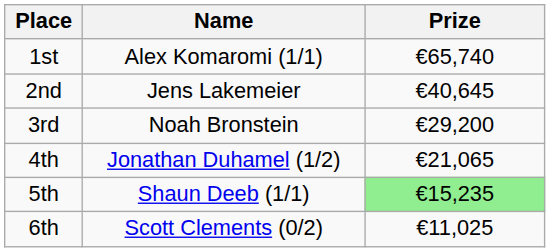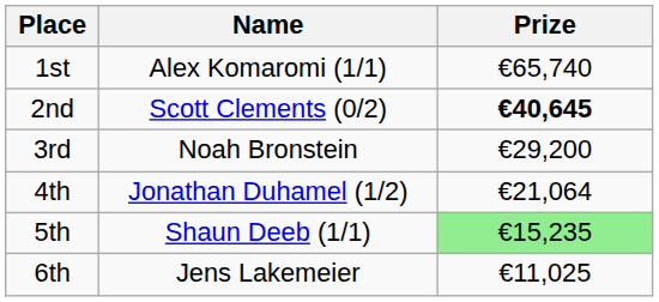 <table class="wikitable">
 <tr>
 <th width="50">Place</th>
 <th width="200">Name</th>
 <th width="125">Prize</th>
 </tr>
 <tr>
 <td align="center">1st</td>
 <td align="center">Alex Komaromi (1/1)</td>
 <td align="center">€65,740</td>
 </tr>
 <tr>
 <td align="center">2nd</td>
-<td align="center">Jens Lakemeier</td>
-<td align="center">€40,645</td>
+<td align="center"><a href='#'>Scott Clements</a> (0/2)</td>
+<td align="center"><strong>€40,645</strong></td>
 </tr>
 <tr>
 <td align="center">3rd</td>
 <td align="center">Noah Bronstein</td>
 <td align="center">€29,200</td>
 </tr>
 <tr>
 <td align="center">4th</td>
 <td align="center"><a href='#'>Jonathan Duhamel</a> (1/2)</td>
-<td align="center">€21,065</td>
+<td align="center">€21,064</td>
 </tr>
 <tr>
 <td align="center">5th</td>
 <td align="center"><a href='#'>Shaun Deeb</a> (1/1)</td>
 <td align="center" style="background: lightgreen;">€15,235</td>
 </tr>
 <tr>
 <td align="center">6th</td>
-<td align="center"><a href='#'>Scott Clements</a> (0/2)</td>
+<td align="center">Jens Lakemeier</td>
 <td align="center">€11,025</td>
 </tr>
 </table>
